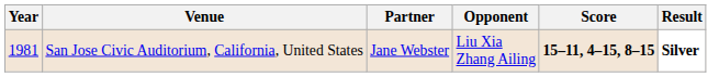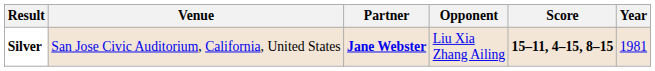 <table class="sortable wikitable" style="font-size: 90%;">
 <tr>
-<th>Year</th>
+<th>Result</th>
 <th>Venue</th>
 <th>Partner</th>
 <th>Opponent</th>
 <th>Score</th>
-<th>Result</th>
+<th>Year</th>
 </tr>
 <tr style="background:#F3E6D7">
-<td align="center"><a href='#'>1981</a></td>
+<td style="text-align:left; background:white"> <strong>Silver</strong></td>
 <td align="left"><a href='#'>San Jose Civic Auditorium</a>, <a href='#'>California</a>, United States</td>
-<td align="left"> <a href='#'>Jane Webster</a></td>
+<td align="left"><strong> <a href='#'>Jane Webster</a></strong></td>
 <td align="left"> <a href='#'>Liu Xia</a><br> <a href='#'>Zhang Ailing</a></td>
 <td align="left"><strong>15–11, 4–15, 8–15</strong></td>
-<td style="text-align:left; background:white"> <strong>Silver</strong></td>
+<td align="center"><a href='#'>1981</a></td>
 </tr>
 </table>
